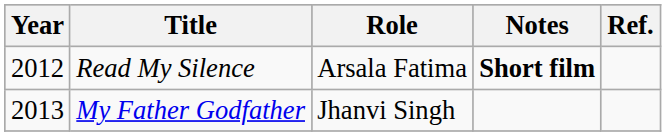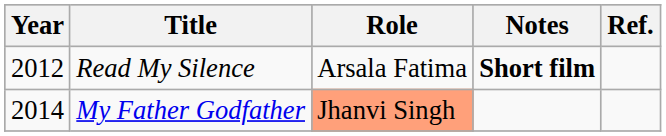 <table class="wikitable sortable">
 <tr>
 <th scope="col">Year</th>
 <th scope="col">Title</th>
 <th scope="col">Role</th>
 <th scope="col" class="unsortable">Notes</th>
 <th scope="col" class="unsortable">Ref.</th>
 </tr>
 <tr>
 <td>2012</td>
 <td><em>Read My Silence</em></td>
 <td>Arsala Fatima</td>
 <td><strong>Short film</strong></td>
 <td></td>
 </tr>
 <tr>
-<td>2013</td>
+<td>2014</td>
 <td><em><a href='#'>My Father Godfather</a></em></td>
-<td>Jhanvi Singh</td>
+<td style="background: lightsalmon;">Jhanvi Singh</td>
 <td></td>
 <td></td>
 </tr>
 </table>
